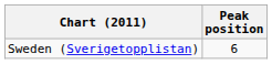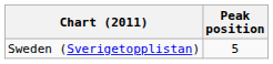 <table class="wikitable sortable">
 <tr>
 <th>Chart (2011)</th>
 <th>Peak<br>position</th>
 </tr>
 <tr>
 <td>Sweden (<a href='#'>Sverigetopplistan</a>)</td>
-<td align="center">6</td>
+<td align="center">5</td>
 </tr>
 </table>
